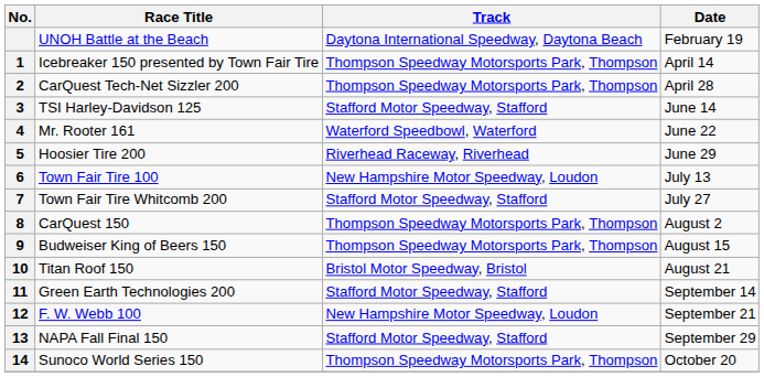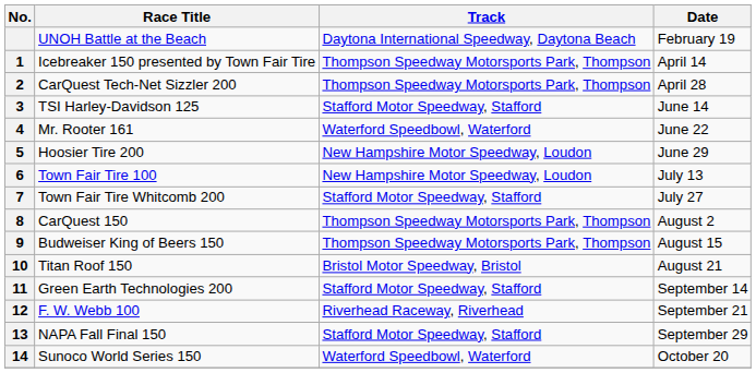 <table class="wikitable" style="font-size:85%;">
 <tr>
 <th>No.</th>
 <th>Race Title</th>
 <th><a href='#'>Track</a></th>
 <th>Date</th>
 </tr>
 <tr>
 <th></th>
 <td><a href='#'>UNOH Battle at the Beach</a></td>
 <td><a href='#'>Daytona International Speedway</a>, <a href='#'>Daytona Beach</a></td>
 <td>February 19</td>
 </tr>
 <tr>
 <th>1</th>
 <td>Icebreaker 150 presented by Town Fair Tire</td>
 <td><a href='#'>Thompson Speedway Motorsports Park</a>, <a href='#'>Thompson</a></td>
 <td>April 14</td>
 </tr>
 <tr>
 <th>2</th>
 <td>CarQuest Tech-Net Sizzler 200</td>
 <td><a href='#'>Thompson Speedway Motorsports Park</a>, <a href='#'>Thompson</a></td>
 <td>April 28</td>
 </tr>
 <tr>
 <th>3</th>
 <td>TSI Harley-Davidson 125</td>
 <td><a href='#'>Stafford Motor Speedway</a>, <a href='#'>Stafford</a></td>
 <td>June 14</td>
 </tr>
 <tr>
 <th>4</th>
 <td>Mr. Rooter 161</td>
 <td><a href='#'>Waterford Speedbowl</a>, <a href='#'>Waterford</a></td>
 <td>June 22</td>
 </tr>
 <tr>
 <th>5</th>
 <td>Hoosier Tire 200</td>
-<td><a href='#'>Riverhead Raceway</a>, <a href='#'>Riverhead</a></td>
+<td><a href='#'>New Hampshire Motor Speedway</a>, <a href='#'>Loudon</a></td>
 <td>June 29</td>
 </tr>
 <tr>
 <th>6</th>
 <td><a href='#'>Town Fair Tire 100</a></td>
 <td><a href='#'>New Hampshire Motor Speedway</a>, <a href='#'>Loudon</a></td>
 <td>July 13</td>
 </tr>
 <tr>
 <th>7</th>
 <td>Town Fair Tire Whitcomb 200</td>
 <td><a href='#'>Stafford Motor Speedway</a>, <a href='#'>Stafford</a></td>
 <td>July 27</td>
 </tr>
 <tr>
 <th>8</th>
 <td>CarQuest 150</td>
 <td><a href='#'>Thompson Speedway Motorsports Park</a>, <a href='#'>Thompson</a></td>
 <td>August 2</td>
 </tr>
 <tr>
 <th>9</th>
 <td>Budweiser King of Beers 150</td>
 <td><a href='#'>Thompson Speedway Motorsports Park</a>, <a href='#'>Thompson</a></td>
 <td>August 15</td>
 </tr>
 <tr>
 <th>10</th>
 <td>Titan Roof 150</td>
 <td><a href='#'>Bristol Motor Speedway</a>, <a href='#'>Bristol</a></td>
 <td>August 21</td>
 </tr>
 <tr>
 <th>11</th>
 <td>Green Earth Technologies 200</td>
 <td><a href='#'>Stafford Motor Speedway</a>, <a href='#'>Stafford</a></td>
 <td>September 14</td>
 </tr>
 <tr>
 <th>12</th>
 <td><a href='#'>F. W. Webb 100</a></td>
-<td><a href='#'>New Hampshire Motor Speedway</a>, <a href='#'>Loudon</a></td>
+<td><a href='#'>Riverhead Raceway</a>, <a href='#'>Riverhead</a></td>
 <td>September 21</td>
 </tr>
 <tr>
 <th>13</th>
 <td>NAPA Fall Final 150</td>
 <td><a href='#'>Stafford Motor Speedway</a>, <a href='#'>Stafford</a></td>
 <td>September 29</td>
 </tr>
 <tr>
 <th>14</th>
 <td>Sunoco World Series 150</td>
-<td><a href='#'>Thompson Speedway Motorsports Park</a>, <a href='#'>Thompson</a></td>
+<td><a href='#'>Waterford Speedbowl</a>, <a href='#'>Waterford</a></td>
 <td>October 20</td>
 </tr>
 <tr>
 </tr>
 </table>
